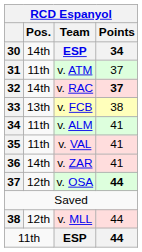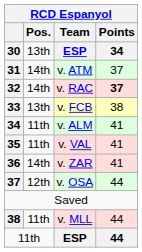 <table class="wikitable" style="font-size: 85%">
 <tr>
 <th colspan="4"><a href='#'>RCD Espanyol</a></th>
 </tr>
 <tr>
 <th></th>
 <th>Pos.</th>
 <th>Team</th>
 <th>Points</th>
 </tr>
 <tr>
 <th>30</th>
-<td style="text-align:center;">14th</td>
+<td style="text-align:center;">13th</td>
 <th><a href='#'>ESP</a></th>
 <th>34</th>
 </tr>
 <tr>
 <th>31</th>
-<td style="text-align:center;">11th</td>
+<td style="text-align:center;">14th</td>
 <td style="text-align:center; background:#dfd;">v. <a href='#'>ATM</a></td>
 <td style="text-align:center; background:#dfd;">37</td>
 </tr>
 <tr>
 <th>32</th>
 <td style="text-align:center;">14th</td>
 <td style="text-align:center; background:#fdd;">v. <a href='#'>RAC</a></td>
 <td style="text-align:center; background:#fdd;"><strong>37</strong></td>
 </tr>
 <tr>
 <th>33</th>
 <td style="text-align:center;">13th</td>
 <td style="text-align:center; background:#ffb;">v. <a href='#'>FCB</a></td>
 <td style="text-align:center; background:#ffb;">38</td>
 </tr>
 <tr>
 <th>34</th>
 <td style="text-align:center;">11th</td>
 <td style="text-align:center; background:#dfd;">v. <a href='#'>ALM</a></td>
 <td style="text-align:center; background:#dfd;">41</td>
 </tr>
 <tr>
 <th>35</th>
 <td style="text-align:center;">11th</td>
 <td style="text-align:center; background:#fdd;">v. <a href='#'>VAL</a></td>
 <td style="text-align:center; background:#fdd;">41</td>
 </tr>
 <tr>
 <th>36</th>
 <td style="text-align:center;">14th</td>
 <td style="text-align:center; background:#fdd;">v. <a href='#'>ZAR</a></td>
 <td style="text-align:center; background:#fdd;">41</td>
 </tr>
 <tr>
 <th>37</th>
 <td style="text-align:center;">12th</td>
 <td style="text-align:center; background:#dfd;">v. <a href='#'>OSA</a></td>
-<td style="text-align:center; background:#dfd;"><strong>44</strong></td>
+<td style="text-align:center; background:#dfd;">44</td>
 </tr>
 <tr>
 <td colspan="4" style="text-align:center;">Saved</td>
 </tr>
 <tr>
 <th>38</th>
-<td style="text-align:center;">12th</td>
+<td style="text-align:center;">11th</td>
 <td style="text-align:center; background:#fdd;">v. <a href='#'>MLL</a></td>
 <td style="text-align:center; background:#fdd;">44</td>
 </tr>
 <tr>
 <td colspan="2" style="text-align:center;">11th</td>
 <th>ESP</th>
 <th>44</th>
 </tr>
 </table>
